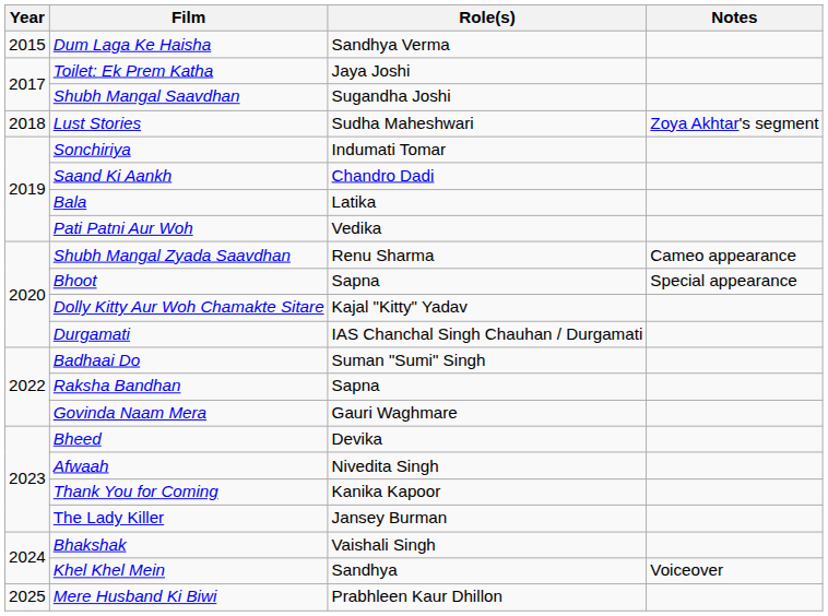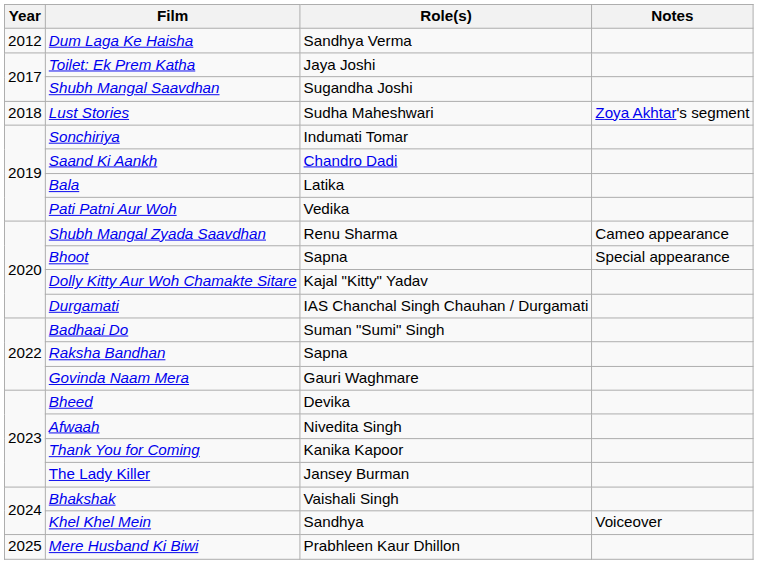 <table class="wikitable sortable plainrowheaders">
 <tr style="text-align:center;">
 <th scope="col">Year</th>
 <th scope="col">Film</th>
 <th scope="col">Role(s)</th>
 <th scope="col" class="unsortable">Notes</th>
 </tr>
 <tr>
-<td>2015</td>
+<td>2012</td>
 <td><em><a href='#'>Dum Laga Ke Haisha</a></em></td>
 <td>Sandhya Verma</td>
 <td></td>
 </tr>
 <tr>
 <td rowspan="2">2017</td>
 <td><em><a href='#'>Toilet: Ek Prem Katha</a></em></td>
 <td>Jaya Joshi</td>
 <td></td>
 </tr>
 <tr>
 <td><em><a href='#'>Shubh Mangal Saavdhan</a></em></td>
 <td>Sugandha Joshi</td>
 <td></td>
 </tr>
 <tr>
 <td>2018</td>
 <td><em><a href='#'>Lust Stories</a></em></td>
 <td>Sudha Maheshwari</td>
 <td><a href='#'>Zoya Akhtar</a>'s segment</td>
 </tr>
 <tr>
 <td rowspan="4">2019</td>
 <td><em><a href='#'>Sonchiriya</a></em></td>
 <td>Indumati Tomar</td>
 <td></td>
 </tr>
 <tr>
 <td><em><a href='#'>Saand Ki Aankh</a></em></td>
 <td><a href='#'>Chandro Dadi</a></td>
 <td></td>
 </tr>
 <tr>
 <td><em><a href='#'>Bala</a></em></td>
 <td>Latika</td>
 <td></td>
 </tr>
 <tr>
 <td><em><a href='#'>Pati Patni Aur Woh</a></em></td>
 <td>Vedika</td>
 <td></td>
 </tr>
 <tr>
 <td rowspan="4">2020</td>
 <td><em><a href='#'>Shubh Mangal Zyada Saavdhan</a></em></td>
 <td>Renu Sharma</td>
 <td>Cameo appearance</td>
 </tr>
 <tr>
 <td><em><a href='#'>Bhoot</a></em></td>
 <td>Sapna</td>
 <td>Special appearance</td>
 </tr>
 <tr>
 <td><em><a href='#'>Dolly Kitty Aur Woh Chamakte Sitare</a></em></td>
 <td>Kajal "Kitty" Yadav</td>
 <td></td>
 </tr>
 <tr>
 <td><em><a href='#'>Durgamati</a></em></td>
 <td>IAS Chanchal Singh Chauhan / Durgamati</td>
 <td></td>
 </tr>
 <tr>
 <td rowspan="3">2022</td>
 <td><em><a href='#'>Badhaai Do</a></em></td>
 <td>Suman "Sumi" Singh</td>
 <td></td>
 </tr>
 <tr>
 <td><em><a href='#'>Raksha Bandhan</a></em></td>
 <td>Sapna</td>
 <td></td>
 </tr>
 <tr>
 <td><em><a href='#'>Govinda Naam Mera</a></em></td>
 <td>Gauri Waghmare</td>
 <td></td>
 </tr>
 <tr>
 <td rowspan="4">2023</td>
 <td><em><a href='#'>Bheed</a></em></td>
 <td>Devika</td>
 <td></td>
 </tr>
 <tr>
 <td><em><a href='#'>Afwaah</a></em></td>
 <td>Nivedita Singh</td>
 <td></td>
 </tr>
 <tr>
 <td><em><a href='#'>Thank You for Coming</a></em></td>
 <td>Kanika Kapoor</td>
 <td></td>
 </tr>
 <tr>
 <td><em><a href='#'></em>The Lady Killer<em></a></em></td>
 <td>Jansey Burman</td>
 <td></td>
 </tr>
 <tr>
 <td rowspan="2">2024</td>
 <td><em><a href='#'>Bhakshak</a></em></td>
 <td>Vaishali Singh</td>
 <td></td>
 </tr>
 <tr>
 <td><em><a href='#'>Khel Khel Mein</a></em></td>
 <td>Sandhya</td>
 <td>Voiceover</td>
 </tr>
 <tr>
 <td>2025</td>
 <td><em><a href='#'>Mere Husband Ki Biwi</a></em></td>
 <td>Prabhleen Kaur Dhillon</td>
 <td></td>
 </tr>
 </table>
